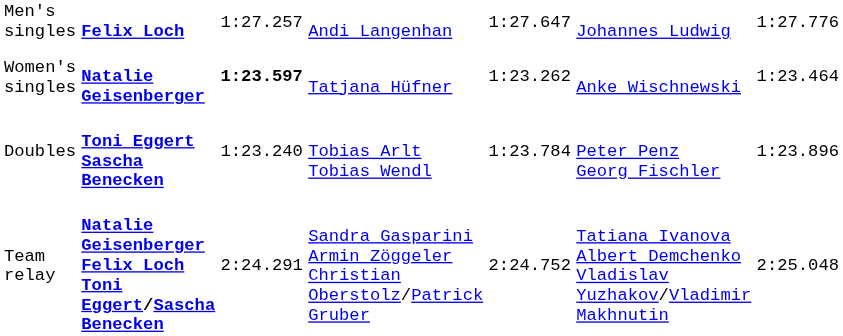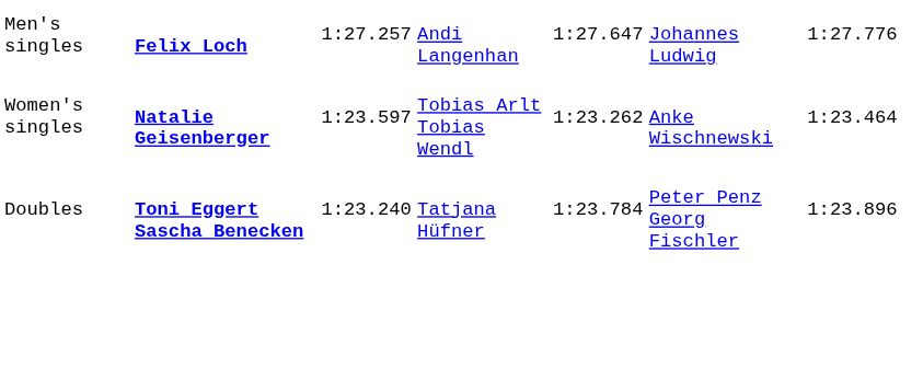 <table>
 <tr>
 <td>Men's singles</td>
 <td><strong><br><a href='#'>Felix Loch</a></strong></td>
 <td>1:27.257</td>
 <td><br><a href='#'>Andi Langenhan</a></td>
 <td>1:27.647</td>
 <td><br><a href='#'>Johannes Ludwig</a></td>
 <td>1:27.776</td>
 </tr>
 <tr>
 <td>Women's singles</td>
 <td><strong><br><a href='#'>Natalie Geisenberger</a></strong></td>
-<td><strong>1:23.597</strong></td>
-<td><br><a href='#'>Tatjana Hüfner</a></td>
+<td>1:23.597</td>
+<td><br><a href='#'>Tobias Arlt</a><br><a href='#'>Tobias Wendl</a></td>
 <td>1:23.262</td>
 <td><br><a href='#'>Anke Wischnewski</a></td>
 <td>1:23.464</td>
 </tr>
 <tr>
 <td>Doubles</td>
 <td><strong><br><a href='#'>Toni Eggert</a><br><a href='#'>Sascha Benecken</a></strong></td>
 <td>1:23.240</td>
-<td><br><a href='#'>Tobias Arlt</a><br><a href='#'>Tobias Wendl</a></td>
+<td><br><a href='#'>Tatjana Hüfner</a></td>
 <td>1:23.784</td>
 <td><br><a href='#'>Peter Penz</a><br><a href='#'>Georg Fischler</a></td>
 <td>1:23.896</td>
 </tr>
-<tr>
-<td>Team relay</td>
-<td><strong><br><a href='#'>Natalie Geisenberger</a><br><a href='#'>Felix Loch</a><br><a href='#'>Toni Eggert</a>/<a href='#'>Sascha Benecken</a></strong></td>
-<td>2:24.291</td>
-<td><br><a href='#'>Sandra Gasparini</a><br><a href='#'>Armin Zöggeler</a><br><a href='#'>Christian Oberstolz</a>/<a href='#'>Patrick Gruber</a></td>
-<td>2:24.752</td>
-<td><br><a href='#'>Tatiana Ivanova</a><br><a href='#'>Albert Demchenko</a><br><a href='#'>Vladislav Yuzhakov</a>/<a href='#'>Vladimir Makhnutin</a></td>
-<td>2:25.048</td>
-</tr>
 </table>
